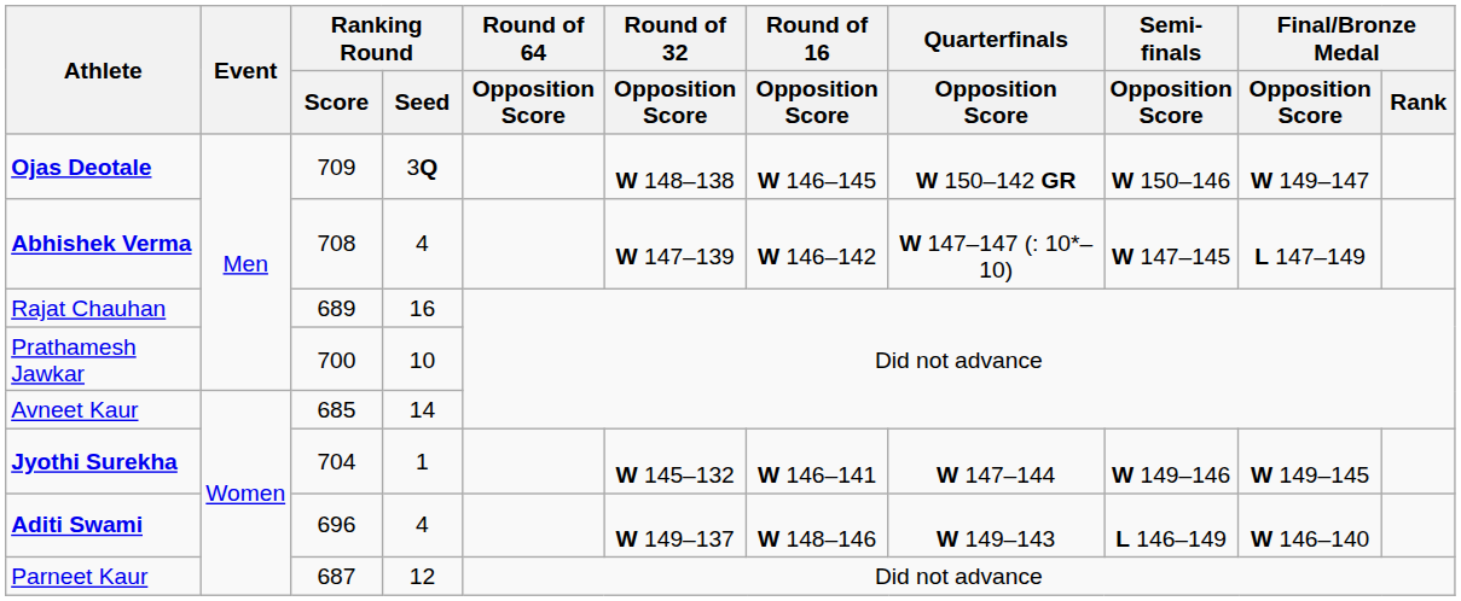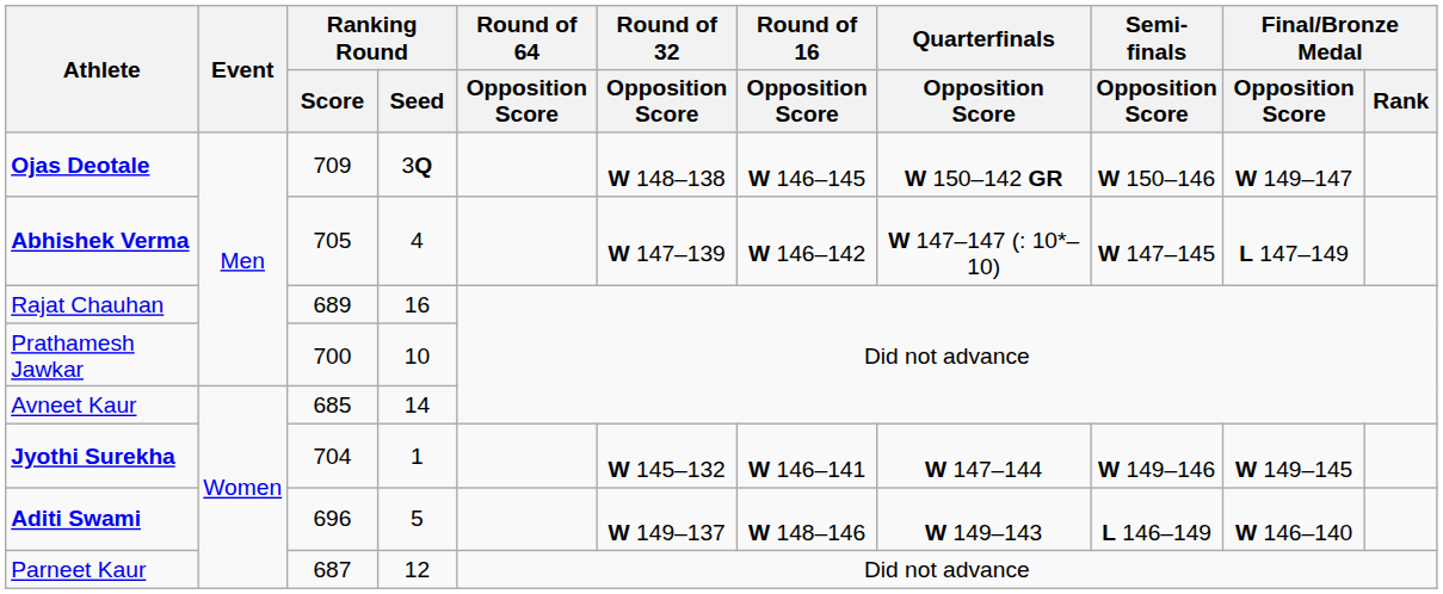 <table class="wikitable sortable collapsible" style="text-align:center; font-size:87%">
 <tr>
 <th rowspan="2">Athlete</th>
 <th rowspan="2">Event</th>
 <th colspan="2">Ranking Round</th>
 <th>Round of 64</th>
 <th>Round of 32</th>
 <th>Round of 16</th>
 <th>Quarterfinals</th>
 <th>Semi-finals</th>
 <th colspan="2">Final/Bronze Medal</th>
 </tr>
 <tr>
 <th>Score</th>
 <th>Seed</th>
 <th>Opposition<br>Score</th>
 <th>Opposition<br>Score</th>
 <th>Opposition<br>Score</th>
 <th>Opposition<br>Score</th>
 <th>Opposition<br>Score</th>
 <th>Opposition<br>Score</th>
 <th>Rank</th>
 </tr>
 <tr>
 <td style="text-align:left"><strong><a href='#'>Ojas Deotale</a></strong></td>
 <td rowspan="4"><a href='#'>Men</a></td>
 <td>709</td>
 <td>3<strong>Q</strong></td>
 <td></td>
 <td><br><strong>W</strong> 148–138</td>
 <td><br><strong>W</strong> 146–145</td>
 <td><br><strong>W</strong> 150–142 <strong>GR</strong></td>
 <td><br><strong>W</strong> 150–146</td>
 <td><br><strong>W</strong> 149–147</td>
 <td></td>
 </tr>
 <tr>
 <td style="text-align:left"><strong><a href='#'>Abhishek Verma</a></strong></td>
-<td>708</td>
+<td>705</td>
 <td>4</td>
 <td></td>
 <td><br><strong>W</strong> 147–139</td>
 <td><br><strong>W</strong> 146–142</td>
 <td><br><strong>W</strong> 147–147 (: 10*–10)</td>
 <td><br><strong>W</strong> 147–145</td>
 <td><br><strong>L</strong> 147–149</td>
 <td></td>
 </tr>
 <tr>
 <td style="text-align:left"><a href='#'>Rajat Chauhan</a></td>
 <td>689</td>
 <td>16</td>
 <td colspan=7 rowspan=3>Did not advance</td>
 </tr>
 <tr>
 <td style="text-align:left"><a href='#'>Prathamesh Jawkar</a></td>
 <td>700</td>
 <td>10</td>
 </tr>
 <tr>
 <td style="text-align:left"><a href='#'>Avneet Kaur</a></td>
 <td rowspan="4"><a href='#'>Women</a></td>
 <td>685</td>
 <td>14</td>
 </tr>
 <tr>
 <td style="text-align:left"><strong><a href='#'>Jyothi Surekha</a></strong></td>
 <td>704</td>
 <td>1</td>
 <td></td>
 <td><br> <strong>W</strong> 145–132</td>
 <td><br><strong>W</strong> 146–141</td>
 <td><br><strong>W</strong> 147–144</td>
 <td><br><strong>W</strong> 149–146</td>
 <td><br><strong>W</strong> 149–145</td>
 <td></td>
 </tr>
 <tr>
 <td style="text-align:left"><strong><a href='#'>Aditi Swami</a></strong></td>
 <td>696</td>
-<td>4</td>
+<td>5</td>
 <td></td>
 <td><br> <strong>W</strong> 149–137</td>
 <td><br><strong>W</strong> 148–146</td>
 <td><br><strong>W</strong> 149–143</td>
 <td><br> <strong>L</strong> 146–149</td>
 <td><br> <strong>W</strong> 146–140</td>
 <td></td>
 </tr>
 <tr>
 <td style="text-align:left"><a href='#'>Parneet Kaur</a></td>
 <td>687</td>
 <td>12</td>
 <td colspan="7">Did not advance</td>
 </tr>
 </table>
